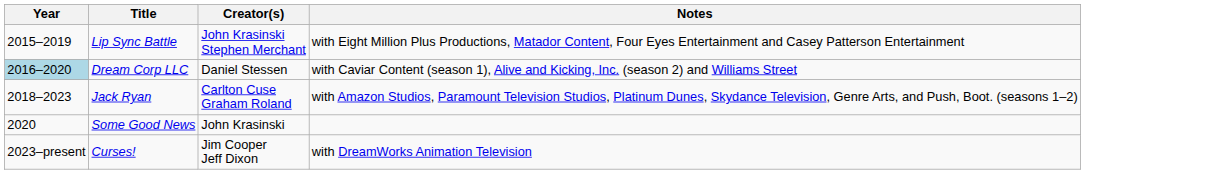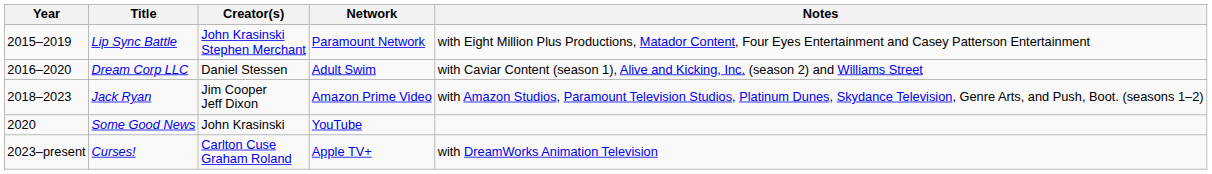 <table class="wikitable sortable">
 <tr>
 <th>Year</th>
 <th>Title</th>
 <th>Creator(s)</th>
+<th>Network</th>
 <th>Notes</th>
 </tr>
 <tr>
 <td>2015–2019</td>
 <td><em><a href='#'>Lip Sync Battle</a></em></td>
 <td><a href='#'>John Krasinski</a><br><a href='#'>Stephen Merchant</a></td>
+<td><a href='#'>Paramount Network</a></td>
 <td>with Eight Million Plus Productions, <a href='#'>Matador Content</a>, Four Eyes Entertainment and Casey Patterson Entertainment</td>
 </tr>
 <tr>
-<td style="background: lightblue;">2016–2020</td>
+<td>2016–2020</td>
 <td><em><a href='#'>Dream Corp LLC</a></em></td>
 <td>Daniel Stessen</td>
+<td><a href='#'>Adult Swim</a></td>
 <td>with Caviar Content (season 1), <a href='#'>Alive and Kicking, Inc.</a> (season 2) and <a href='#'>Williams Street</a></td>
 </tr>
 <tr>
 <td>2018–2023</td>
 <td><em><a href='#'>Jack Ryan</a></em></td>
-<td><a href='#'>Carlton Cuse</a><br><a href='#'>Graham Roland</a></td>
+<td>Jim Cooper<br>Jeff Dixon</td>
+<td><a href='#'>Amazon Prime Video</a></td>
 <td>with <a href='#'>Amazon Studios</a>, <a href='#'>Paramount Television Studios</a>, <a href='#'>Platinum Dunes</a>, <a href='#'>Skydance Television</a>, Genre Arts, and Push, Boot. (seasons 1–2)</td>
 </tr>
 <tr>
 <td>2020</td>
 <td><em><a href='#'>Some Good News</a></em></td>
 <td>John Krasinski</td>
+<td><a href='#'>YouTube</a></td>
 <td></td>
 </tr>
 <tr>
 <td>2023–present</td>
 <td><em><a href='#'>Curses!</a></em></td>
-<td>Jim Cooper<br>Jeff Dixon</td>
+<td><a href='#'>Carlton Cuse</a><br><a href='#'>Graham Roland</a></td>
+<td><a href='#'>Apple TV+</a></td>
 <td>with <a href='#'>DreamWorks Animation Television</a></td>
 </tr>
 </table>
